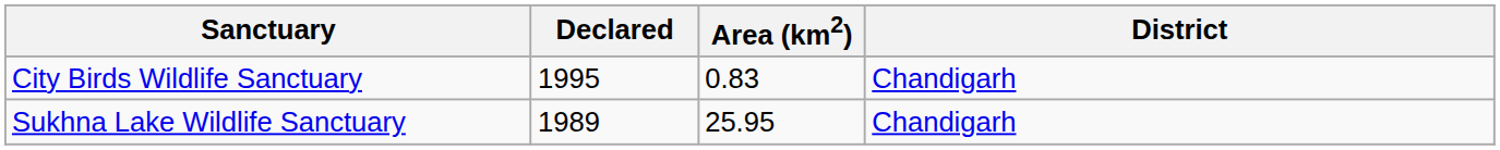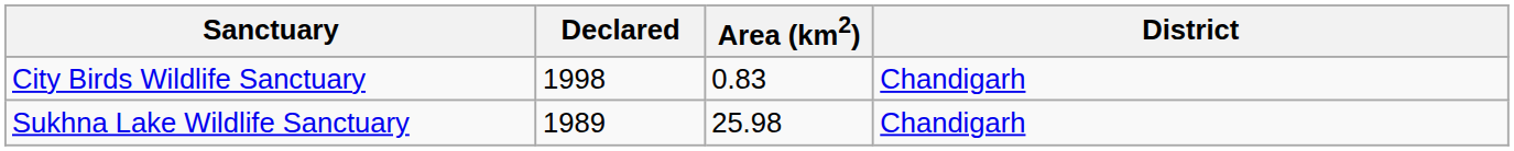 <table class="wikitable sortable defaultcenter col1left col4left" style="font-size: 85%">
 <tr>
 <th scope="col" style="width: 250px;">Sanctuary</th>
 <th scope="col" style="width: 75px;">Declared</th>
 <th scope="col" style="width: 75px;">Area (km<sup>2</sup>)</th>
 <th scope="col" style="width: 300px;">District</th>
 </tr>
 <tr>
 <td><a href='#'>City Birds Wildlife Sanctuary</a></td>
-<td>1995</td>
+<td>1998</td>
 <td>0.83</td>
 <td><a href='#'>Chandigarh</a></td>
 </tr>
 <tr>
 <td><a href='#'>Sukhna Lake Wildlife Sanctuary</a></td>
 <td>1989</td>
-<td>25.95</td>
+<td>25.98</td>
 <td><a href='#'>Chandigarh</a></td>
 </tr>
 </table>
